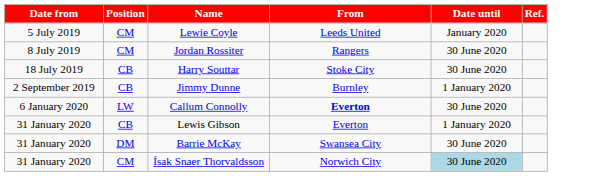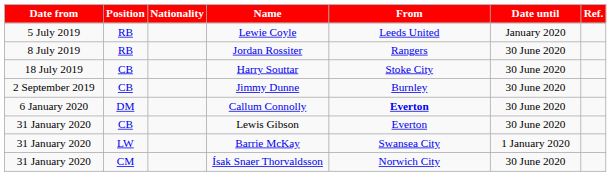 <table class="wikitable"  style="text-align:center; font-size:90%; ">
 <tr>
 <th style="background:#FF0000; color:#FFFFFF; width:120px;">Date from</th>
 <th style="background:#FF0000; color:#FFFFFF; width:50px;">Position</th>
+<th style="background:#FF0000; color:#FFFFFF; width:50px;">Nationality</th>
 <th style="background:#FF0000; color:#FFFFFF; width:150px;">Name</th>
 <th style="background:#FF0000; color:#FFFFFF; width:200px;">From</th>
 <th style="background:#FF0000; color:#FFFFFF; width:110px;">Date until</th>
 <th style="background:#FF0000; color:#FFFFFF; width:25px;">Ref.</th>
 </tr>
 <tr>
 <td>5 July 2019</td>
-<td><a href='#'>CM</a></td>
+<td><a href='#'>RB</a></td>
+<td></td>
 <td><a href='#'>Lewie Coyle</a></td>
 <td> <a href='#'>Leeds United</a></td>
 <td>January 2020</td>
 <td></td>
 </tr>
 <tr>
 <td>8 July 2019</td>
-<td><a href='#'>CM</a></td>
+<td><a href='#'>RB</a></td>
+<td></td>
 <td><a href='#'>Jordan Rossiter</a></td>
 <td> <a href='#'>Rangers</a></td>
 <td>30 June 2020</td>
 <td></td>
 </tr>
 <tr>
 <td>18 July 2019</td>
 <td><a href='#'>CB</a></td>
+<td></td>
 <td><a href='#'>Harry Souttar</a></td>
 <td> <a href='#'>Stoke City</a></td>
 <td>30 June 2020</td>
 <td></td>
 </tr>
 <tr>
 <td>2 September 2019</td>
 <td><a href='#'>CB</a></td>
+<td></td>
 <td><a href='#'>Jimmy Dunne</a></td>
 <td> <a href='#'>Burnley</a></td>
-<td>1 January 2020</td>
+<td>30 June 2020</td>
 <td></td>
 </tr>
 <tr>
 <td>6 January 2020</td>
-<td><a href='#'>LW</a></td>
+<td><a href='#'>DM</a></td>
+<td></td>
 <td><a href='#'>Callum Connolly</a></td>
 <td><strong> <a href='#'>Everton</a></strong></td>
 <td>30 June 2020</td>
 <td></td>
 </tr>
 <tr>
 <td>31 January 2020</td>
 <td><a href='#'>CB</a></td>
+<td></td>
 <td>Lewis Gibson</td>
 <td> <a href='#'>Everton</a></td>
+<td>30 June 2020</td>
+<td></td>
+</tr>
+<tr>
+<td>31 January 2020</td>
+<td><a href='#'>LW</a></td>
+<td></td>
+<td><a href='#'>Barrie McKay</a></td>
+<td> <a href='#'>Swansea City</a></td>
 <td>1 January 2020</td>
 <td></td>
 </tr>
 <tr>
 <td>31 January 2020</td>
-<td><a href='#'>DM</a></td>
-<td><a href='#'>Barrie McKay</a></td>
-<td> <a href='#'>Swansea City</a></td>
+<td><a href='#'>CM</a></td>
+<td></td>
+<td><a href='#'>Ísak Snaer Thorvaldsson</a></td>
+<td> <a href='#'>Norwich City</a></td>
 <td>30 June 2020</td>
 <td></td>
 </tr>
-<tr>
-<td>31 January 2020</td>
-<td><a href='#'>CM</a></td>
-<td><a href='#'>Ísak Snaer Thorvaldsson</a></td>
-<td> <a href='#'>Norwich City</a></td>
-<td style="background: lightblue;">30 June 2020</td>
-<td></td>
-</tr>
 </table>
